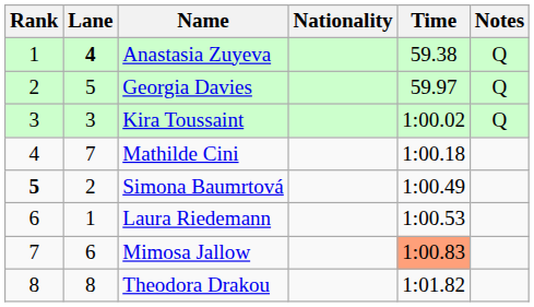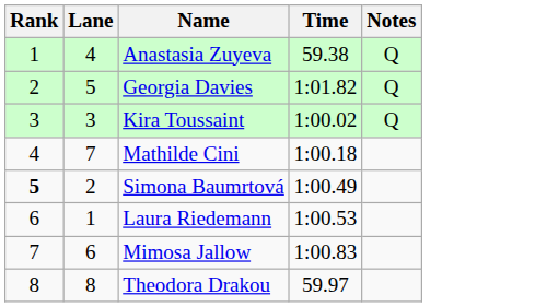 <table class="wikitable sortable" style="text-align:center">
 <tr>
 <th>Rank</th>
 <th>Lane</th>
 <th>Name</th>
-<th>Nationality</th>
 <th>Time</th>
 <th>Notes</th>
 </tr>
 <tr bgcolor=ccffcc>
 <td>1</td>
-<td><strong>4</strong></td>
+<td>4</td>
 <td align=left><a href='#'>Anastasia Zuyeva</a></td>
-<td align=left></td>
 <td>59.38</td>
 <td>Q</td>
 </tr>
 <tr bgcolor=ccffcc>
 <td>2</td>
 <td>5</td>
 <td align=left><a href='#'>Georgia Davies</a></td>
-<td align=left></td>
-<td>59.97</td>
+<td>1:01.82</td>
 <td>Q</td>
 </tr>
 <tr bgcolor=ccffcc>
 <td>3</td>
 <td>3</td>
 <td align=left><a href='#'>Kira Toussaint</a></td>
-<td align=left></td>
 <td>1:00.02</td>
 <td>Q</td>
 </tr>
 <tr>
 <td>4</td>
 <td>7</td>
 <td align=left><a href='#'>Mathilde Cini</a></td>
-<td align=left></td>
 <td>1:00.18</td>
 <td></td>
 </tr>
 <tr>
 <td><strong>5</strong></td>
 <td>2</td>
 <td align=left><a href='#'>Simona Baumrtová</a></td>
-<td align=left></td>
 <td>1:00.49</td>
 <td></td>
 </tr>
 <tr>
 <td>6</td>
 <td>1</td>
 <td align=left><a href='#'>Laura Riedemann</a></td>
-<td align=left></td>
 <td>1:00.53</td>
 <td></td>
 </tr>
 <tr>
 <td>7</td>
 <td>6</td>
 <td align=left><a href='#'>Mimosa Jallow</a></td>
-<td align=left></td>
-<td style="background: lightsalmon;">1:00.83</td>
+<td>1:00.83</td>
 <td></td>
 </tr>
 <tr>
 <td>8</td>
 <td>8</td>
 <td align=left><a href='#'>Theodora Drakou</a></td>
-<td align=left></td>
-<td>1:01.82</td>
+<td>59.97</td>
 <td></td>
 </tr>
 </table>
